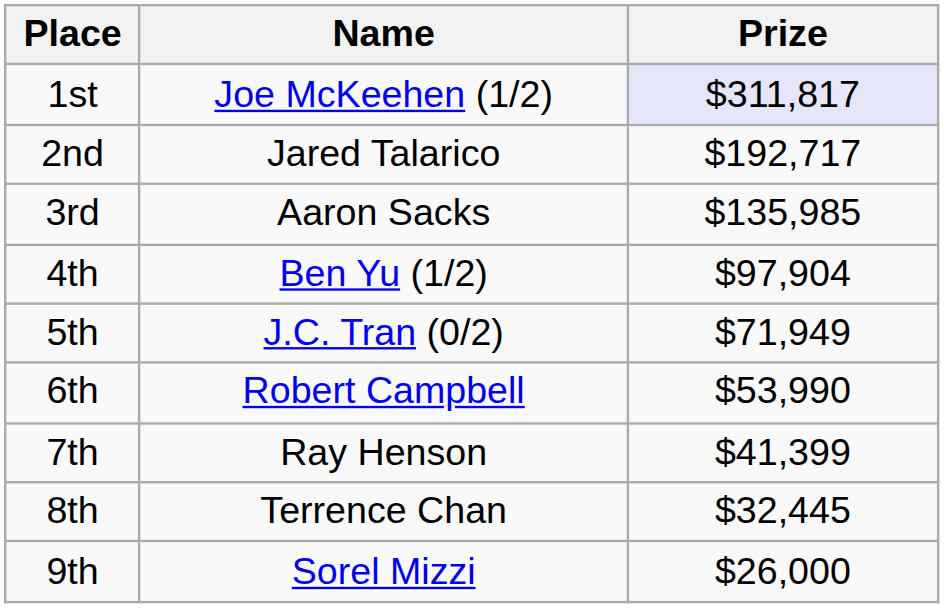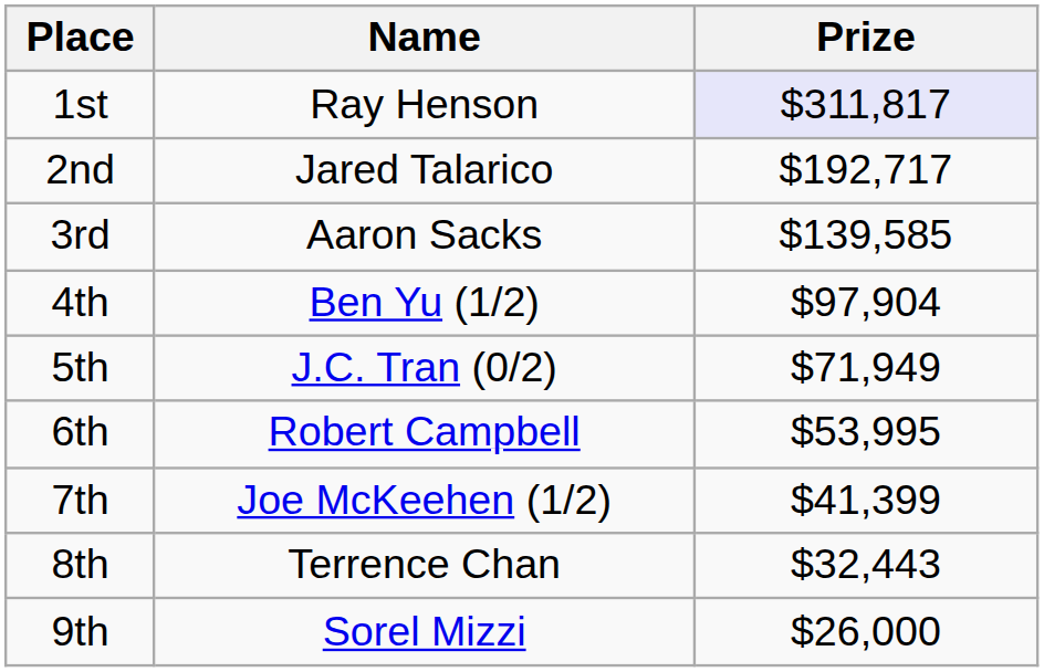 <table class="wikitable">
 <tr>
 <th width="50">Place</th>
 <th width="200">Name</th>
 <th width="125">Prize</th>
 </tr>
 <tr>
 <td align = "center">1st</td>
-<td align = "center"><a href='#'>Joe McKeehen</a> (1/2)</td>
+<td align = "center">Ray Henson</td>
 <td align = "center" style="background: lavender;">$311,817</td>
 </tr>
 <tr>
 <td align = "center">2nd</td>
 <td align = "center">Jared Talarico</td>
 <td align = "center">$192,717</td>
 </tr>
 <tr>
 <td align = "center">3rd</td>
 <td align = "center">Aaron Sacks</td>
-<td align = "center">$135,985</td>
+<td align = "center">$139,585</td>
 </tr>
 <tr>
 <td align = "center">4th</td>
 <td align = "center"><a href='#'>Ben Yu</a> (1/2)</td>
 <td align = "center">$97,904</td>
 </tr>
 <tr>
 <td align = "center">5th</td>
 <td align = "center"><a href='#'>J.C. Tran</a> (0/2)</td>
 <td align = "center">$71,949</td>
 </tr>
 <tr>
 <td align = "center">6th</td>
 <td align = "center"><a href='#'>Robert Campbell</a></td>
-<td align = "center">$53,990</td>
+<td align = "center">$53,995</td>
 </tr>
 <tr>
 <td align = "center">7th</td>
-<td align = "center">Ray Henson</td>
+<td align = "center"><a href='#'>Joe McKeehen</a> (1/2)</td>
 <td align = "center">$41,399</td>
 </tr>
 <tr>
 <td align = "center">8th</td>
 <td align = "center">Terrence Chan</td>
-<td align = "center">$32,445</td>
+<td align = "center">$32,443</td>
 </tr>
 <tr>
 <td align = "center">9th</td>
 <td align = "center"><a href='#'>Sorel Mizzi</a></td>
 <td align = "center">$26,000</td>
 </tr>
 </table>
